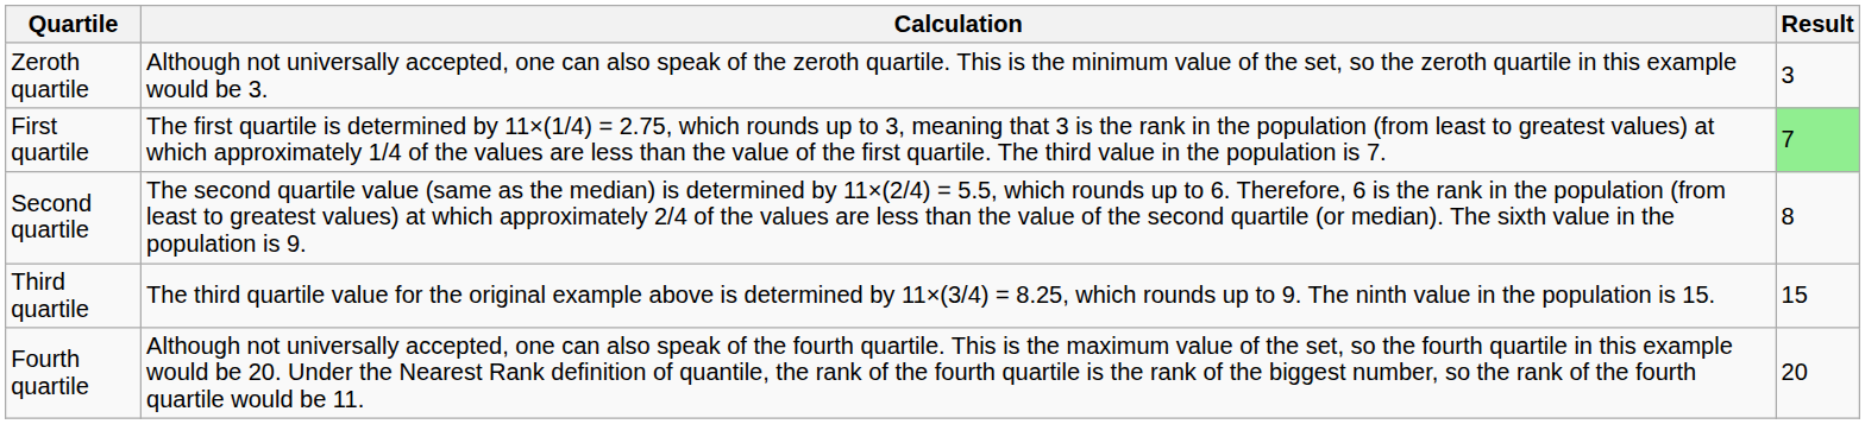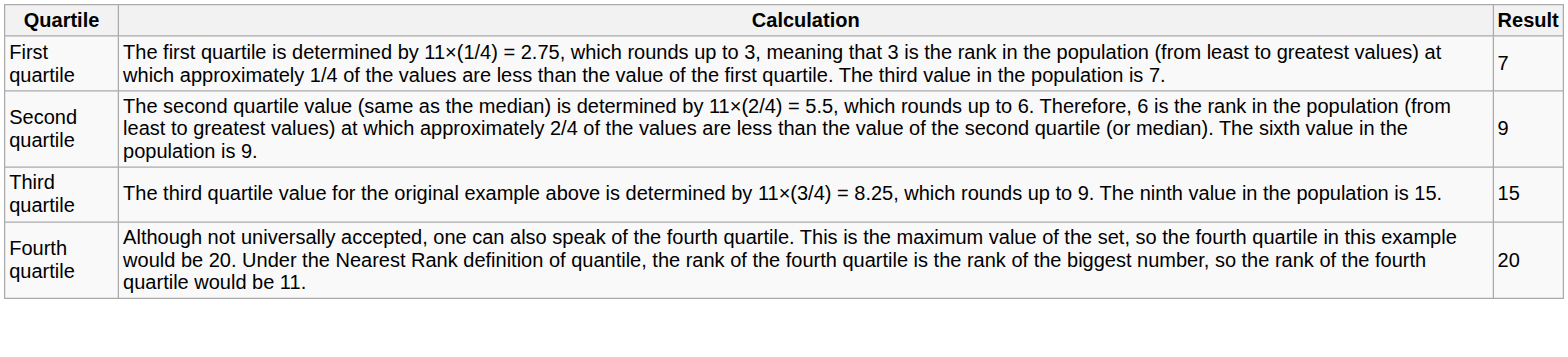 <table class="wikitable">
 <tr>
 <th>Quartile</th>
 <th>Calculation</th>
 <th>Result</th>
 </tr>
 <tr>
-<td>Zeroth quartile</td>
-<td>Although not universally accepted, one can also speak of the zeroth quartile. This is the minimum value of the set, so the zeroth quartile in this example would be 3.</td>
-<td>3</td>
-</tr>
-<tr>
 <td>First quartile</td>
 <td>The first quartile is determined by 11×(1/4) = 2.75, which rounds up to 3, meaning that 3 is the rank in the population (from least to greatest values) at which approximately 1/4 of the values are less than the value of the first quartile. The third value in the population is 7.</td>
-<td style="background: lightgreen;">7</td>
+<td>7</td>
 </tr>
 <tr>
 <td>Second quartile</td>
 <td>The second quartile value (same as the median) is determined by 11×(2/4) = 5.5, which rounds up to 6. Therefore, 6 is the rank in the population (from least to greatest values) at which approximately 2/4 of the values are less than the value of the second quartile (or median). The sixth value in the population is 9.</td>
-<td>8</td>
+<td>9</td>
 </tr>
 <tr>
 <td>Third quartile</td>
 <td>The third quartile value for the original example above is determined by 11×(3/4) = 8.25, which rounds up to 9. The ninth value in the population is 15.</td>
 <td>15</td>
 </tr>
 <tr>
 <td>Fourth quartile</td>
 <td>Although not universally accepted, one can also speak of the fourth quartile. This is the maximum value of the set, so the fourth quartile in this example would be 20. Under the Nearest Rank definition of quantile, the rank of the fourth quartile is the rank of the biggest number, so the rank of the fourth quartile would be 11.</td>
 <td>20</td>
 </tr>
 </table>
